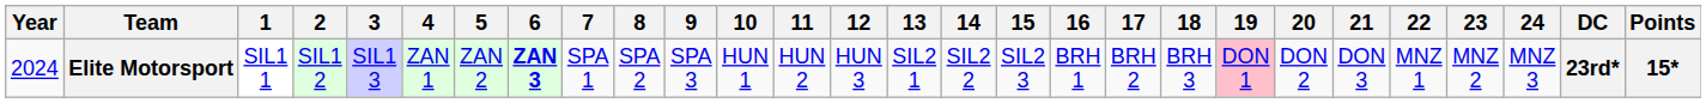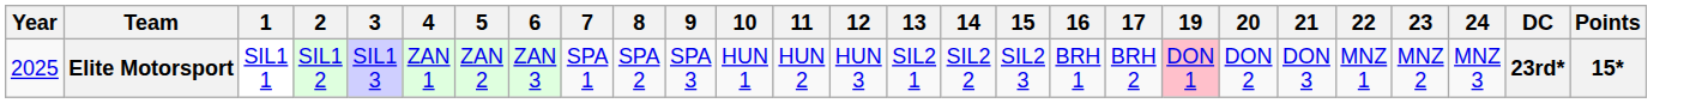 <table class="wikitable" style="text-align:center; font-size:85%">
 <tr>
 <th>Year</th>
 <th>Team</th>
 <th>1</th>
 <th>2</th>
 <th>3</th>
 <th>4</th>
 <th>5</th>
 <th>6</th>
 <th>7</th>
 <th>8</th>
 <th>9</th>
 <th>10</th>
 <th>11</th>
 <th>12</th>
 <th>13</th>
 <th>14</th>
 <th>15</th>
 <th>16</th>
 <th>17</th>
-<th>18</th>
 <th>19</th>
 <th>20</th>
 <th>21</th>
 <th>22</th>
 <th>23</th>
 <th>24</th>
 <th>DC</th>
 <th>Points</th>
 </tr>
 <tr>
-<td><a href='#'>2024</a></td>
+<td><a href='#'>2025</a></td>
 <th nowrap>Elite Motorsport</th>
 <td style="background:#FFFFFF"><a href='#'>SIL1<br>1</a><br></td>
 <td style="background:#DFFFDF"><a href='#'>SIL1<br>2</a><br></td>
 <td style="background:#CFCFFF"><a href='#'>SIL1<br>3</a><br></td>
 <td style="background:#DFFFDF"><a href='#'>ZAN<br>1</a><br></td>
 <td style="background:#DFFFDF"><a href='#'>ZAN<br>2</a><br></td>
-<td style="background:#DFFFDF"><strong><a href='#'>ZAN<br>3</a><br></strong></td>
+<td style="background:#DFFFDF"><a href='#'>ZAN<br>3</a><br></td>
 <td><a href='#'>SPA<br>1</a></td>
 <td><a href='#'>SPA<br>2</a></td>
 <td><a href='#'>SPA<br>3</a></td>
 <td><a href='#'>HUN<br>1</a></td>
 <td><a href='#'>HUN<br>2</a></td>
 <td><a href='#'>HUN<br>3</a></td>
 <td><a href='#'>SIL2<br>1</a></td>
 <td><a href='#'>SIL2<br>2</a></td>
 <td><a href='#'>SIL2<br>3</a></td>
 <td><a href='#'>BRH<br>1</a></td>
 <td><a href='#'>BRH<br>2</a></td>
-<td><a href='#'>BRH<br>3</a></td>
 <td style="background: pink;"><a href='#'>DON<br>1</a></td>
 <td><a href='#'>DON<br>2</a></td>
 <td><a href='#'>DON<br>3</a></td>
 <td><a href='#'>MNZ<br>1</a></td>
 <td><a href='#'>MNZ<br>2</a></td>
 <td><a href='#'>MNZ<br>3</a></td>
 <th>23rd*</th>
 <th>15*</th>
 </tr>
 </table>
